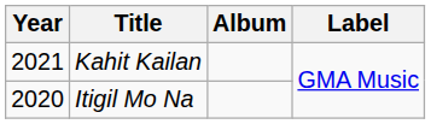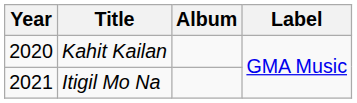 <table class="wikitable">
 <tr>
 <th>Year</th>
 <th>Title</th>
 <th>Album</th>
 <th>Label</th>
 </tr>
 <tr>
-<td>2021</td>
+<td>2020</td>
 <td><em>Kahit Kailan</em></td>
 <td></td>
 <td rowspan="2"><a href='#'>GMA Music</a></td>
 </tr>
 <tr>
-<td>2020</td>
+<td>2021</td>
 <td><em>Itigil Mo Na</em></td>
 <td></td>
 </tr>
 </table>
